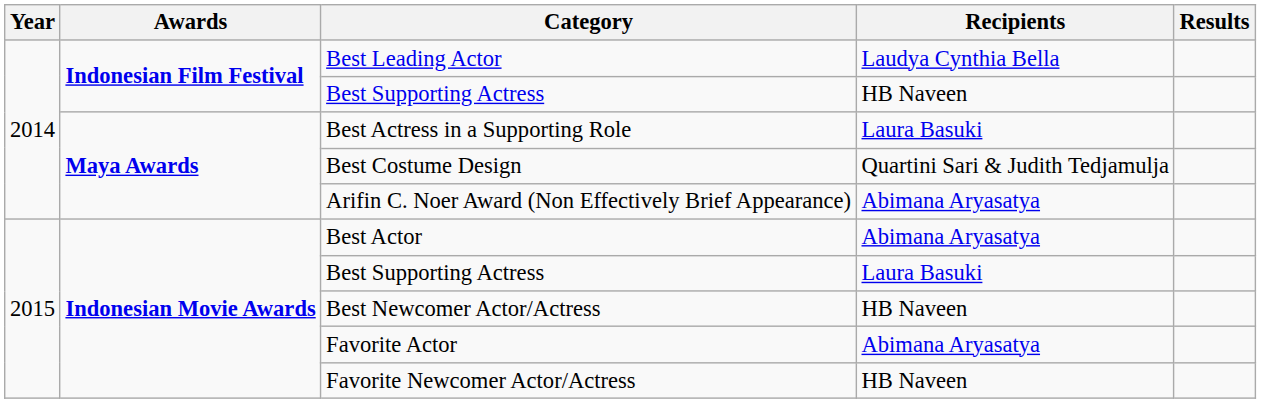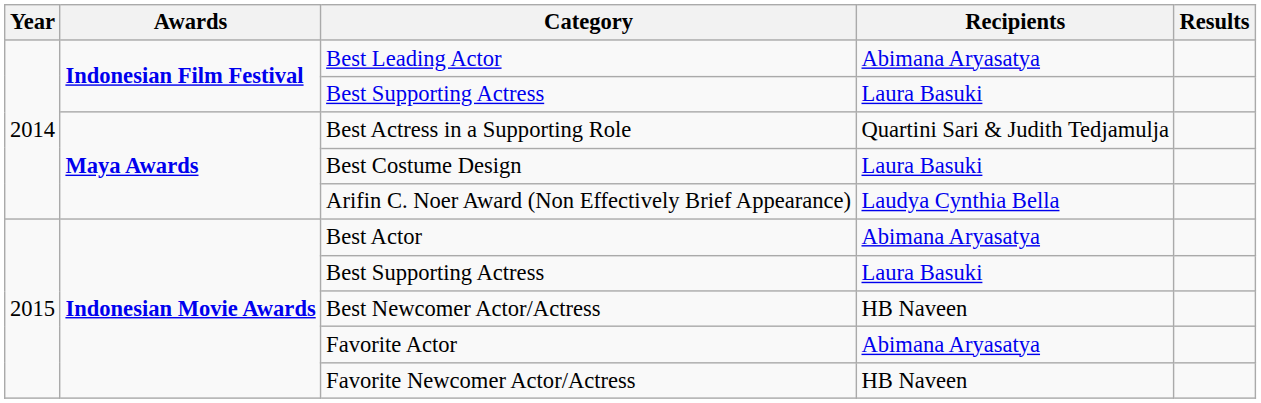 <table class="wikitable">
 <tr>
 <th>Year</th>
 <th>Awards</th>
 <th>Category</th>
 <th>Recipients</th>
 <th>Results</th>
 </tr>
 <tr>
 <td rowspan= "5">2014</td>
 <td rowspan= "2"><strong><a href='#'>Indonesian Film Festival</a></strong></td>
 <td><a href='#'>Best Leading Actor</a></td>
-<td><a href='#'>Laudya Cynthia Bella</a></td>
+<td><a href='#'>Abimana Aryasatya</a></td>
 <td></td>
 </tr>
 <tr>
 <td><a href='#'>Best Supporting Actress</a></td>
-<td>HB Naveen</td>
+<td><a href='#'>Laura Basuki</a></td>
 <td></td>
 </tr>
 <tr>
 <td rowspan= "3"><strong><a href='#'>Maya Awards</a></strong></td>
 <td>Best Actress in a Supporting Role</td>
+<td>Quartini Sari & Judith Tedjamulja</td>
+<td></td>
+</tr>
+<tr>
+<td>Best Costume Design</td>
 <td><a href='#'>Laura Basuki</a></td>
 <td></td>
 </tr>
 <tr>
-<td>Best Costume Design</td>
-<td>Quartini Sari & Judith Tedjamulja</td>
-<td></td>
-</tr>
-<tr>
 <td>Arifin C. Noer Award (Non Effectively Brief Appearance)</td>
-<td><a href='#'>Abimana Aryasatya</a></td>
+<td><a href='#'>Laudya Cynthia Bella</a></td>
 <td></td>
 </tr>
 <tr>
 <td rowspan= "5">2015</td>
 <td rowspan= "5"><strong><a href='#'>Indonesian Movie Awards</a></strong></td>
 <td>Best Actor</td>
 <td><a href='#'>Abimana Aryasatya</a></td>
 <td></td>
 </tr>
 <tr>
 <td>Best Supporting Actress</td>
 <td><a href='#'>Laura Basuki</a></td>
 <td></td>
 </tr>
 <tr>
 <td>Best Newcomer Actor/Actress</td>
 <td>HB Naveen</td>
 <td></td>
 </tr>
 <tr>
 <td>Favorite Actor</td>
 <td><a href='#'>Abimana Aryasatya</a></td>
 <td></td>
 </tr>
 <tr>
 <td>Favorite Newcomer Actor/Actress</td>
 <td>HB Naveen</td>
 <td></td>
 </tr>
 </table>
